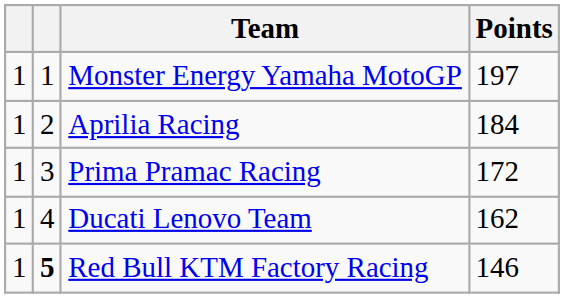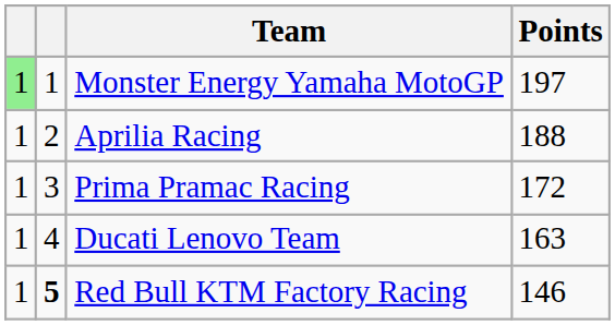 <table class="wikitable" style="font-size: 85%;">
 <tr>
 <th></th>
 <th></th>
 <th>Team</th>
 <th>Points</th>
 </tr>
 <tr>
-<td> 1</td>
+<td style="background: lightgreen;"> 1</td>
 <td align=center>1</td>
 <td> <a href='#'>Monster Energy Yamaha MotoGP</a></td>
 <td align=left>197</td>
 </tr>
 <tr>
 <td> 1</td>
 <td align=center>2</td>
 <td> <a href='#'>Aprilia Racing</a></td>
-<td align=left>184</td>
+<td align=left>188</td>
 </tr>
 <tr>
 <td> 1</td>
 <td align=center>3</td>
 <td> <a href='#'>Prima Pramac Racing</a></td>
 <td align=left>172</td>
 </tr>
 <tr>
 <td> 1</td>
 <td align=center>4</td>
 <td> <a href='#'>Ducati Lenovo Team</a></td>
-<td align=left>162</td>
+<td align=left>163</td>
 </tr>
 <tr>
 <td> 1</td>
 <td align=center><strong>5</strong></td>
 <td> <a href='#'>Red Bull KTM Factory Racing</a></td>
 <td align=left>146</td>
 </tr>
 </table>
